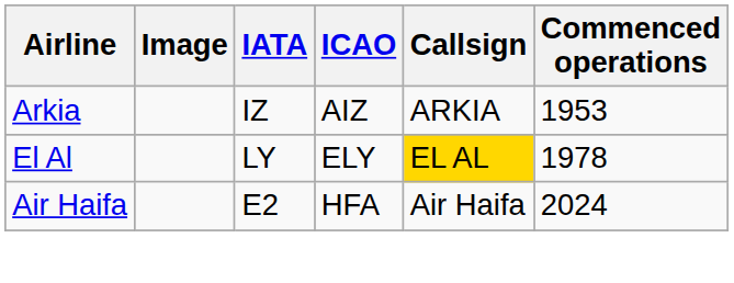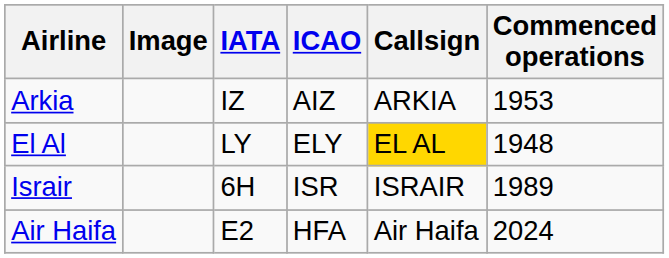 <table class="wikitable sortable">
 <tr valign="middle">
 <th>Airline</th>
 <th>Image</th>
 <th><a href='#'>IATA</a></th>
 <th><a href='#'>ICAO</a></th>
 <th>Callsign</th>
 <th>Commenced<br>operations</th>
 </tr>
 <tr>
 <td><a href='#'>Arkia</a></td>
 <td></td>
 <td>IZ</td>
 <td>AIZ</td>
 <td>ARKIA</td>
 <td>1953</td>
 </tr>
 <tr>
 <td><a href='#'>El Al</a></td>
 <td></td>
 <td>LY</td>
 <td>ELY</td>
 <td style="background: gold;">EL AL</td>
-<td>1978</td>
+<td>1948</td>
+</tr>
+<tr>
+<td><a href='#'>Israir</a></td>
+<td></td>
+<td>6H</td>
+<td>ISR</td>
+<td>ISRAIR</td>
+<td>1989</td>
 </tr>
 <tr>
 <td><a href='#'>Air Haifa</a></td>
 <td></td>
 <td>E2</td>
 <td>HFA</td>
 <td>Air Haifa</td>
 <td>2024</td>
 </tr>
 </table>
